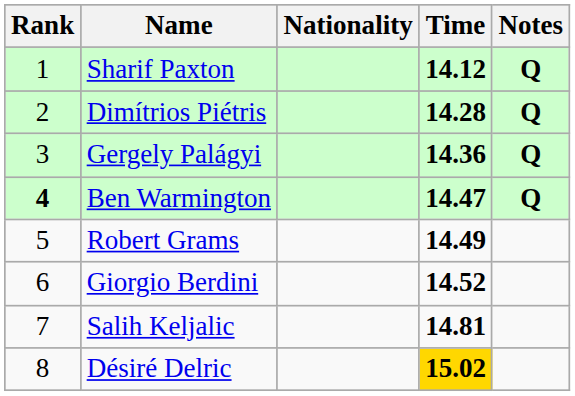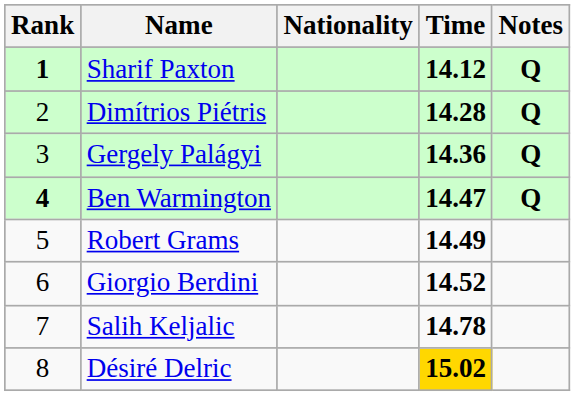 <table class="wikitable sortable" style="text-align:center">
 <tr>
 <th>Rank</th>
 <th>Name</th>
 <th>Nationality</th>
 <th>Time</th>
 <th>Notes</th>
 </tr>
 <tr bgcolor=ccffcc>
-<td>1</td>
+<td><strong>1</strong></td>
 <td align=left><a href='#'>Sharif Paxton</a></td>
 <td align=left></td>
 <td><strong>14.12</strong></td>
 <td><strong>Q</strong></td>
 </tr>
 <tr bgcolor=ccffcc>
 <td>2</td>
 <td align=left><a href='#'>Dimítrios Piétris</a></td>
 <td align=left></td>
 <td><strong>14.28</strong></td>
 <td><strong>Q</strong></td>
 </tr>
 <tr bgcolor=ccffcc>
 <td>3</td>
 <td align=left><a href='#'>Gergely Palágyi</a></td>
 <td align=left></td>
 <td><strong>14.36</strong></td>
 <td><strong>Q</strong></td>
 </tr>
 <tr bgcolor=ccffcc>
 <td><strong>4</strong></td>
 <td align=left><a href='#'>Ben Warmington</a></td>
 <td align=left></td>
 <td><strong>14.47</strong></td>
 <td><strong>Q</strong></td>
 </tr>
 <tr>
 <td>5</td>
 <td align=left><a href='#'>Robert Grams</a></td>
 <td align=left></td>
 <td><strong>14.49</strong></td>
 <td></td>
 </tr>
 <tr>
 <td>6</td>
 <td align=left><a href='#'>Giorgio Berdini</a></td>
 <td align=left></td>
 <td><strong>14.52</strong></td>
 <td></td>
 </tr>
 <tr>
 <td>7</td>
 <td align=left><a href='#'>Salih Keljalic</a></td>
 <td align=left></td>
-<td><strong>14.81</strong></td>
+<td><strong>14.78</strong></td>
 <td></td>
 </tr>
 <tr>
 <td>8</td>
 <td align=left><a href='#'>Désiré Delric</a></td>
 <td align=left></td>
 <td style="background: gold;"><strong>15.02</strong></td>
 <td></td>
 </tr>
 </table>
